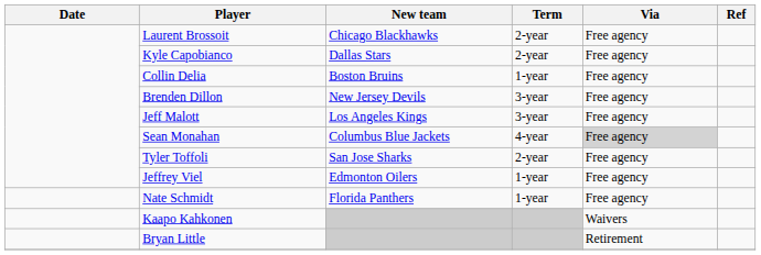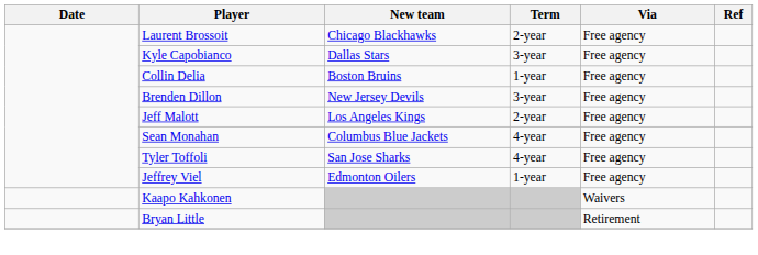 <table class="wikitable">
 <tr style="background:#ddd; text-align:center;">
 <th style="width: 10em;">Date</th>
 <th style="width: 14em;">Player</th>
 <th style="width: 14em;">New team</th>
 <th style="width: 5em;">Term</th>
 <th style="width: 10em;">Via</th>
 <th style="width: 2.5em;">Ref</th>
 </tr>
 <tr>
 <td rowspan=8></td>
 <td><a href='#'>Laurent Brossoit</a></td>
 <td><a href='#'>Chicago Blackhawks</a></td>
 <td>2-year</td>
 <td>Free agency</td>
 <td></td>
 </tr>
 <tr>
 <td><a href='#'>Kyle Capobianco</a></td>
 <td><a href='#'>Dallas Stars</a></td>
-<td>2-year</td>
+<td>3-year</td>
 <td>Free agency</td>
 <td></td>
 </tr>
 <tr>
 <td><a href='#'>Collin Delia</a></td>
 <td><a href='#'>Boston Bruins</a></td>
 <td>1-year</td>
 <td>Free agency</td>
 <td></td>
 </tr>
 <tr>
 <td><a href='#'>Brenden Dillon</a></td>
 <td><a href='#'>New Jersey Devils</a></td>
 <td>3-year</td>
 <td>Free agency</td>
 <td></td>
 </tr>
 <tr>
 <td><a href='#'>Jeff Malott</a></td>
 <td><a href='#'>Los Angeles Kings</a></td>
-<td>3-year</td>
+<td>2-year</td>
 <td>Free agency</td>
 <td></td>
 </tr>
 <tr>
 <td><a href='#'>Sean Monahan</a></td>
 <td><a href='#'>Columbus Blue Jackets</a></td>
 <td>4-year</td>
-<td style="background: lightgrey;">Free agency</td>
+<td>Free agency</td>
 <td></td>
 </tr>
 <tr>
 <td><a href='#'>Tyler Toffoli</a></td>
 <td><a href='#'>San Jose Sharks</a></td>
-<td>2-year</td>
+<td>4-year</td>
 <td>Free agency</td>
 <td></td>
 </tr>
 <tr>
 <td><a href='#'>Jeffrey Viel</a></td>
 <td><a href='#'>Edmonton Oilers</a></td>
-<td>1-year</td>
-<td>Free agency</td>
-<td></td>
-</tr>
-<tr>
-<td></td>
-<td><a href='#'>Nate Schmidt</a></td>
-<td><a href='#'>Florida Panthers</a></td>
 <td>1-year</td>
 <td>Free agency</td>
 <td></td>
 </tr>
 <tr>
 <td></td>
 <td><a href='#'>Kaapo Kahkonen</a></td>
 <td style="background:#ccc;"></td>
 <td style="background:#ccc;"></td>
 <td>Waivers</td>
 <td></td>
 </tr>
 <tr>
 <td></td>
 <td><a href='#'>Bryan Little</a></td>
 <td style="background:#ccc;"></td>
 <td style="background:#ccc;"></td>
 <td>Retirement</td>
 <td></td>
 </tr>
 <tr>
 </tr>
 </table>
